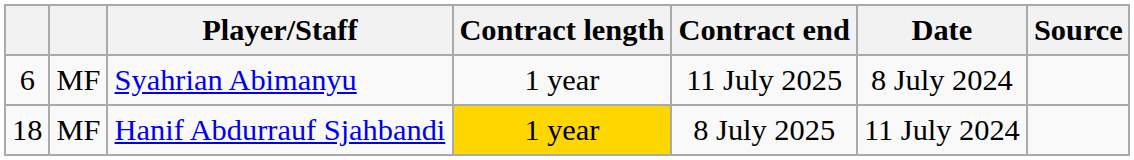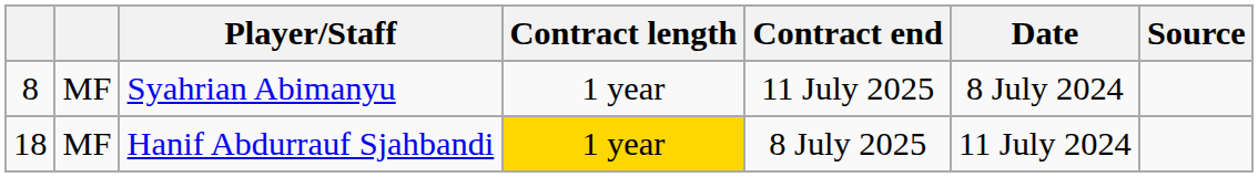 <table class="wikitable plainrowheaders sortable" style="font-size:95%">
 <tr>
 <th></th>
 <th></th>
 <th scope="col">Player/Staff</th>
 <th>Contract length</th>
 <th>Contract end</th>
 <th scope="col">Date</th>
 <th>Source</th>
 </tr>
 <tr>
-<td style="text-align:center;">6</td>
+<td style="text-align:center;">8</td>
 <td style="text-align:center;">MF</td>
 <td> <a href='#'>Syahrian Abimanyu</a></td>
 <td style="text-align:center;">1 year</td>
 <td style="text-align:center;">11 July 2025</td>
 <td style="text-align:center;">8 July 2024</td>
 <td style="text-align:center;"></td>
 </tr>
 <tr>
 <td style="text-align:center;">18</td>
 <td style="text-align:center;">MF</td>
 <td> <a href='#'>Hanif Abdurrauf Sjahbandi</a></td>
 <td style="background: gold; text-align:center;">1 year</td>
 <td style="text-align:center;">8 July 2025</td>
 <td style="text-align:center;">11 July 2024</td>
 <td style="text-align:center;"></td>
 </tr>
 </table>
